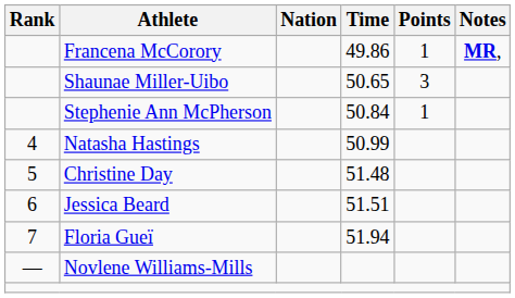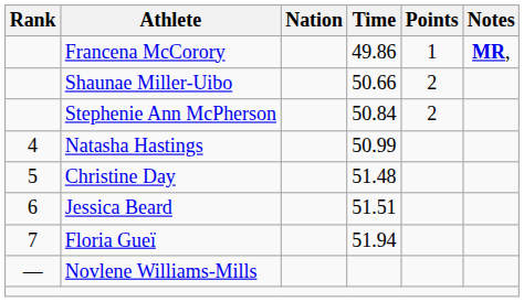 <table class="wikitable mw-datatable sortable" style="text-align:center;">
 <tr>
 <th>Rank</th>
 <th>Athlete</th>
 <th>Nation</th>
 <th>Time</th>
 <th>Points</th>
 <th>Notes</th>
 </tr>
 <tr>
 <td></td>
 <td align=left><a href='#'>Francena McCorory</a></td>
 <td align=left></td>
 <td>49.86</td>
 <td>1</td>
 <td><strong><a href='#'>MR</a></strong>, </td>
 </tr>
 <tr>
 <td></td>
 <td align=left><a href='#'>Shaunae Miller-Uibo</a></td>
 <td align=left></td>
-<td>50.65</td>
-<td>3</td>
+<td>50.66</td>
+<td>2</td>
 <td></td>
 </tr>
 <tr>
 <td></td>
 <td align=left><a href='#'>Stephenie Ann McPherson</a></td>
 <td align=left></td>
 <td>50.84</td>
-<td>1</td>
+<td>2</td>
 <td></td>
 </tr>
 <tr>
 <td>4</td>
 <td align=left><a href='#'>Natasha Hastings</a></td>
 <td align=left></td>
 <td>50.99</td>
 <td></td>
 <td></td>
 </tr>
 <tr>
 <td>5</td>
 <td align=left><a href='#'>Christine Day</a></td>
 <td align=left></td>
 <td>51.48</td>
 <td></td>
 <td></td>
 </tr>
 <tr>
 <td>6</td>
 <td align=left><a href='#'>Jessica Beard</a></td>
 <td align=left></td>
 <td>51.51</td>
 <td></td>
 <td></td>
 </tr>
 <tr>
 <td>7</td>
 <td align=left><a href='#'>Floria Gueï</a></td>
 <td align=left></td>
 <td>51.94</td>
 <td></td>
 <td></td>
 </tr>
 <tr>
 <td>—</td>
 <td align=left><a href='#'>Novlene Williams-Mills</a></td>
 <td align=left></td>
 <td></td>
 <td></td>
 <td></td>
 </tr>
 <tr class="sortbottom">
 <td colspan=6></td>
 </tr>
 </table>
